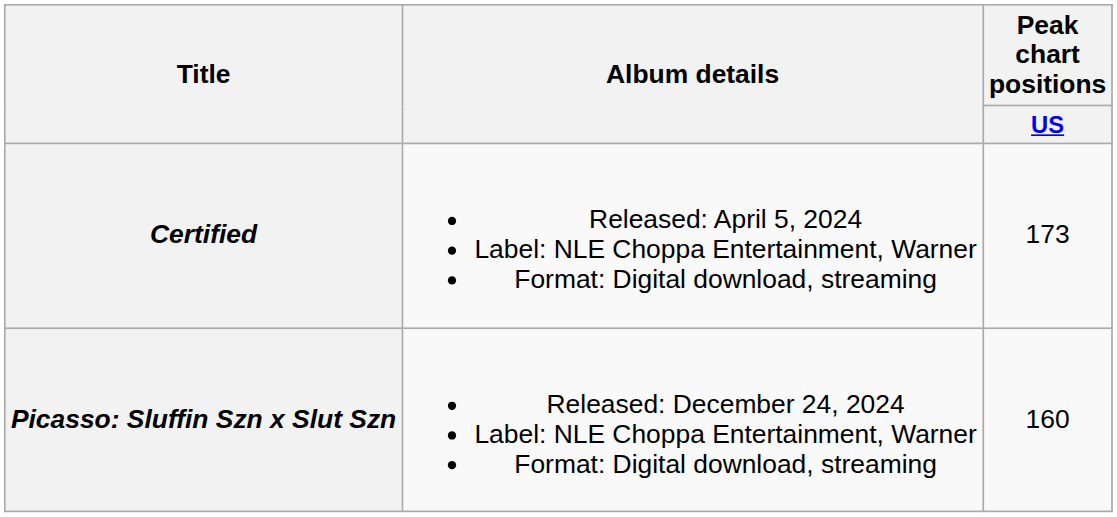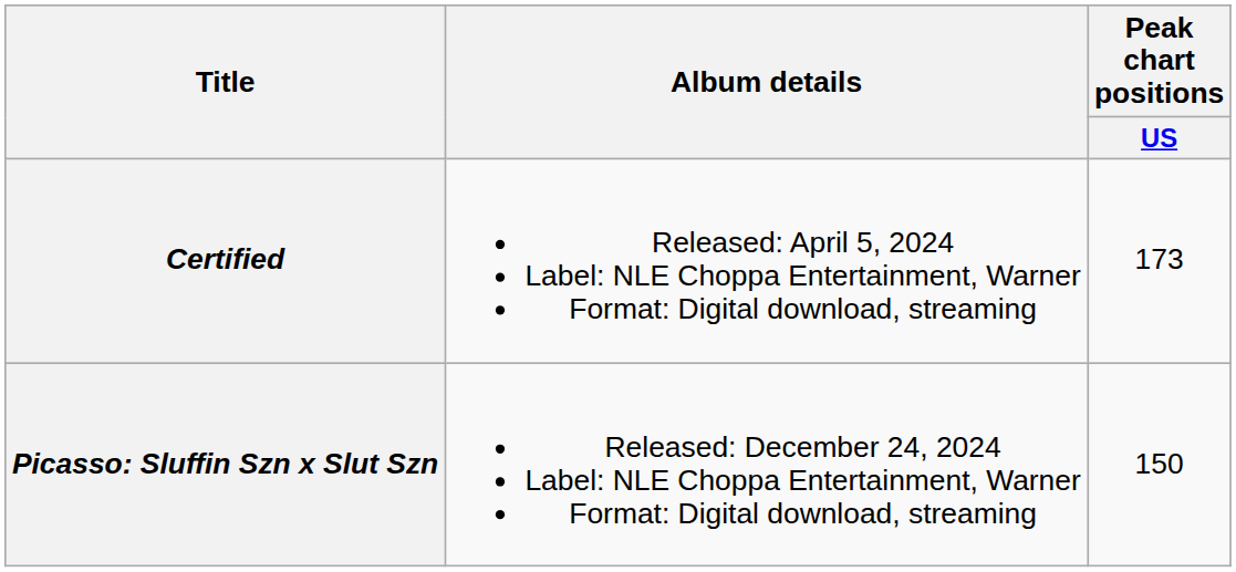 <table class="wikitable plainrowheaders" style="text-align:center;">
 <tr>
 <th scope="col" rowspan="2">Title</th>
 <th scope="col" rowspan="2">Album details</th>
 <th scope="col" colspan="1">Peak chart positions</th>
 </tr>
 <tr>
 <th scope="col" style="width:3em;font-size:90%;"><a href='#'>US</a><br></th>
 </tr>
 <tr>
 <th scope="row"><em>Certified</em></th>
 <td><br><ul><li>Released: April 5, 2024</li><li>Label: NLE Choppa Entertainment, Warner</li><li>Format: Digital download, streaming</li></ul></td>
 <td>173</td>
 </tr>
 <tr>
 <th scope="row"><em>Picasso: Sluffin Szn x Slut Szn</em></th>
 <td><br><ul><li>Released: December 24, 2024</li><li>Label: NLE Choppa Entertainment, Warner</li><li>Format: Digital download, streaming</li></ul></td>
-<td>160</td>
+<td>150</td>
 </tr>
 </table>
